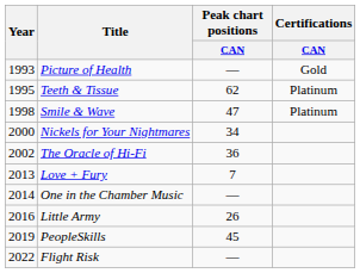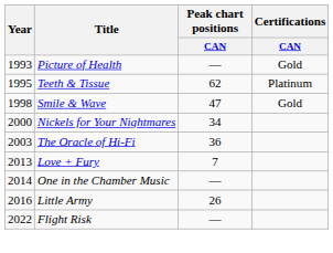 <table class="wikitable">
 <tr>
 <th rowspan="2">Year</th>
 <th rowspan="2">Title</th>
 <th colspan="1">Peak chart positions</th>
 <th colspan="1">Certifications</th>
 </tr>
 <tr style="font-size: smaller;">
 <th width="90"><a href='#'>CAN</a><br></th>
 <th width="90"><a href='#'>CAN</a><br></th>
 </tr>
 <tr>
 <td>1993</td>
 <td><em><a href='#'>Picture of Health</a></em></td>
 <td align="center">—</td>
 <td align="center">Gold</td>
 </tr>
 <tr>
 <td>1995</td>
 <td><em><a href='#'>Teeth & Tissue</a></em></td>
 <td align="center">62</td>
 <td align="center">Platinum</td>
 </tr>
 <tr>
 <td>1998</td>
 <td><em><a href='#'>Smile & Wave</a></em></td>
 <td align="center">47</td>
-<td align="center">Platinum</td>
+<td align="center">Gold</td>
 </tr>
 <tr>
 <td>2000</td>
 <td><em><a href='#'>Nickels for Your Nightmares</a></em></td>
 <td align="center">34</td>
 <td align="center"></td>
 </tr>
 <tr>
-<td>2002</td>
+<td>2003</td>
 <td><em><a href='#'>The Oracle of Hi-Fi</a></em></td>
 <td align="center">36</td>
 <td align="center"></td>
 </tr>
 <tr>
 <td>2013</td>
 <td><em><a href='#'>Love + Fury</a></em></td>
 <td align="center">7</td>
 <td align="center"></td>
 </tr>
 <tr>
 <td>2014</td>
 <td><em>One in the Chamber Music</em></td>
 <td align="center">—</td>
 <td align="center"></td>
 </tr>
 <tr>
 <td>2016</td>
 <td><em>Little Army</em></td>
 <td align="center">26</td>
 <td align="center"></td>
 </tr>
 <tr>
-<td>2019</td>
-<td><em>PeopleSkills</em></td>
-<td align="center">45</td>
-<td align="center"></td>
-</tr>
-<tr>
 <td>2022</td>
 <td><em>Flight Risk</em></td>
 <td align="center">—</td>
 <td align="center"></td>
 </tr>
 </table>
